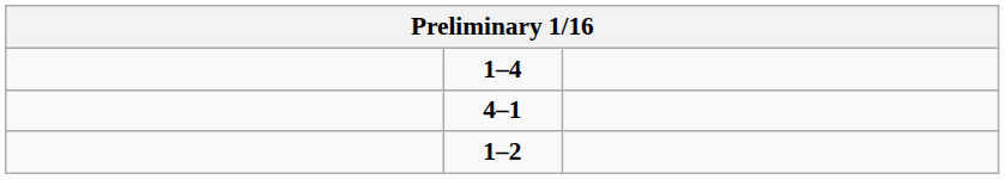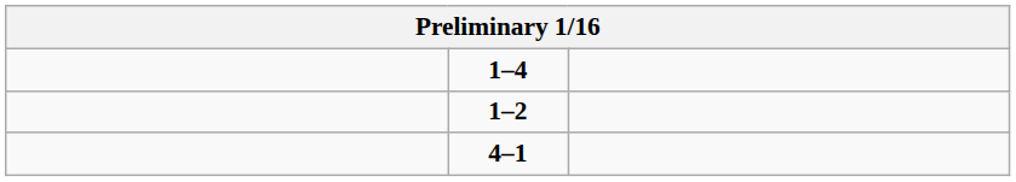 <table class="wikitable" style="text-align: center; font-size:90% ">
 <tr>
 <th colspan=3>Preliminary 1/16</th>
 </tr>
 <tr>
 <td align=left width="240"></td>
 <td align=center width="60"><strong>1–4</strong></td>
 <td align=left width="240"><strong></strong></td>
 </tr>
 <tr>
+<td align=left></td>
+<td align=center><strong>1–2</strong></td>
+<td align=left><strong></strong></td>
+</tr>
+<tr>
 <td align=left><strong></strong></td>
 <td align=center><strong>4–1</strong></td>
 <td align=left></td>
 </tr>
-<tr>
-<td align=left></td>
-<td align=center><strong>1–2</strong></td>
-<td align=left><strong></strong></td>
-</tr>
 </table>
